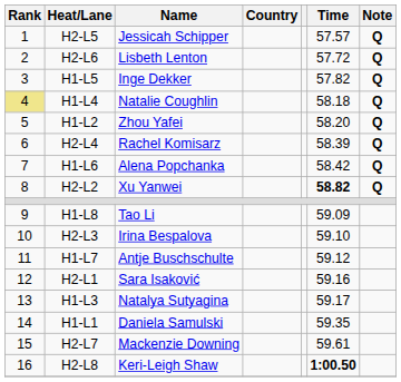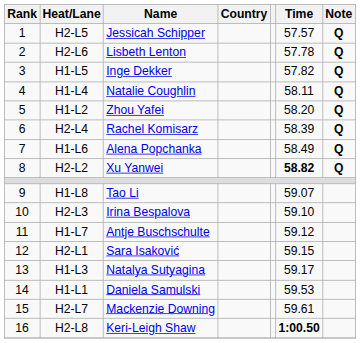 <table class="wikitable" style="text-align:center">
 <tr>
 <th>Rank</th>
 <th>Heat/Lane</th>
 <th>Name</th>
 <th>Country</th>
 <th></th>
 <th>Time</th>
 <th>Note</th>
 </tr>
 <tr>
 <td>1</td>
 <td>H2-L5</td>
 <td align=left><a href='#'>Jessicah Schipper</a></td>
 <td align=left></td>
 <td></td>
 <td>57.57</td>
 <td><strong>Q</strong></td>
 </tr>
 <tr>
 <td>2</td>
 <td>H2-L6</td>
 <td align=left><a href='#'>Lisbeth Lenton</a></td>
 <td align=left></td>
 <td></td>
-<td>57.72</td>
+<td>57.78</td>
 <td><strong>Q</strong></td>
 </tr>
 <tr>
 <td>3</td>
 <td>H1-L5</td>
 <td align=left><a href='#'>Inge Dekker</a></td>
 <td align=left></td>
 <td></td>
 <td>57.82</td>
 <td><strong>Q</strong></td>
 </tr>
 <tr>
-<td style="background: khaki;">4</td>
+<td>4</td>
 <td>H1-L4</td>
 <td align=left><a href='#'>Natalie Coughlin</a></td>
 <td align=left></td>
 <td></td>
-<td>58.18</td>
+<td>58.11</td>
 <td><strong>Q</strong></td>
 </tr>
 <tr>
 <td>5</td>
 <td>H1-L2</td>
 <td align=left><a href='#'>Zhou Yafei</a></td>
 <td align=left></td>
 <td></td>
 <td>58.20</td>
 <td><strong>Q</strong></td>
 </tr>
 <tr>
 <td>6</td>
 <td>H2-L4</td>
 <td align=left><a href='#'>Rachel Komisarz</a></td>
 <td align=left></td>
 <td></td>
 <td>58.39</td>
 <td><strong>Q</strong></td>
 </tr>
 <tr>
 <td>7</td>
 <td>H1-L6</td>
 <td align=left><a href='#'>Alena Popchanka</a></td>
 <td align=left></td>
 <td></td>
-<td>58.42</td>
+<td>58.49</td>
 <td><strong>Q</strong></td>
 </tr>
 <tr>
 <td>8</td>
 <td>H2-L2</td>
 <td align=left><a href='#'>Xu Yanwei</a></td>
 <td align=left></td>
 <td></td>
 <td><strong>58.82</strong></td>
 <td><strong>Q</strong></td>
 </tr>
 <tr bgcolor=#DDDDDD>
 <td colspan=7></td>
 </tr>
 <tr>
 <td>9</td>
 <td>H1-L8</td>
 <td align=left><a href='#'>Tao Li</a></td>
 <td align=left></td>
 <td></td>
-<td>59.09</td>
+<td>59.07</td>
 <td></td>
 </tr>
 <tr>
 <td>10</td>
 <td>H2-L3</td>
 <td align=left><a href='#'>Irina Bespalova</a></td>
 <td align=left></td>
 <td></td>
 <td>59.10</td>
 <td></td>
 </tr>
 <tr>
 <td>11</td>
 <td>H1-L7</td>
 <td align=left><a href='#'>Antje Buschschulte</a></td>
 <td align=left></td>
 <td></td>
 <td>59.12</td>
 <td></td>
 </tr>
 <tr>
 <td>12</td>
 <td>H2-L1</td>
 <td align=left><a href='#'>Sara Isaković</a></td>
 <td align=left></td>
 <td></td>
-<td>59.16</td>
+<td>59.15</td>
 <td></td>
 </tr>
 <tr>
 <td>13</td>
 <td>H1-L3</td>
 <td align=left><a href='#'>Natalya Sutyagina</a></td>
 <td align=left></td>
 <td></td>
 <td>59.17</td>
 <td></td>
 </tr>
 <tr>
 <td>14</td>
 <td>H1-L1</td>
 <td align=left><a href='#'>Daniela Samulski</a></td>
 <td align=left></td>
 <td></td>
-<td>59.35</td>
+<td>59.53</td>
 <td></td>
 </tr>
 <tr>
 <td>15</td>
 <td>H2-L7</td>
 <td align=left><a href='#'>Mackenzie Downing</a></td>
 <td align=left></td>
 <td></td>
 <td>59.61</td>
 <td></td>
 </tr>
 <tr>
 <td>16</td>
 <td>H2-L8</td>
 <td align=left><a href='#'>Keri-Leigh Shaw</a></td>
 <td align=left></td>
 <td></td>
 <td><strong>1:00.50</strong></td>
 <td></td>
 </tr>
 <tr>
 </tr>
 </table>
